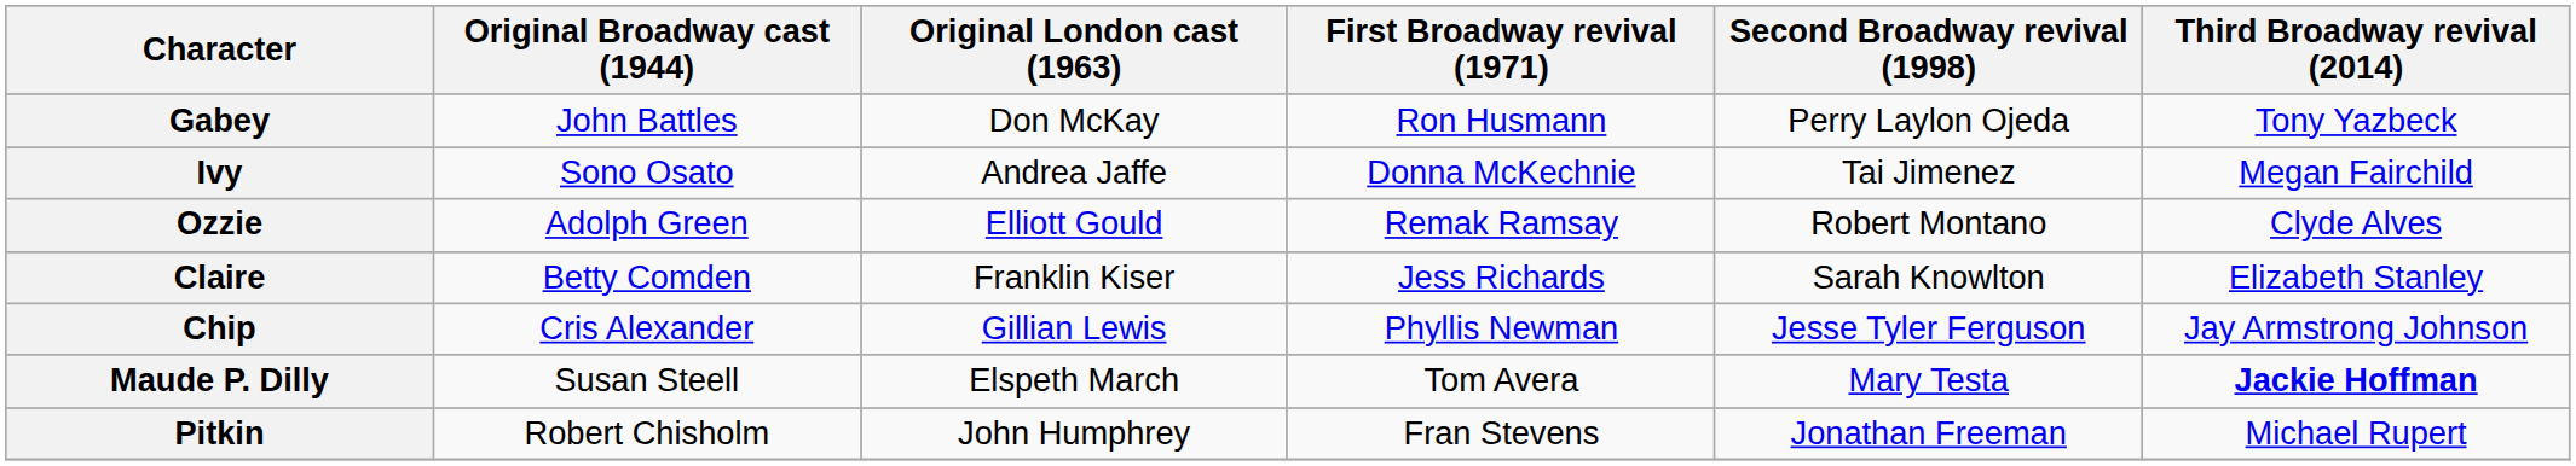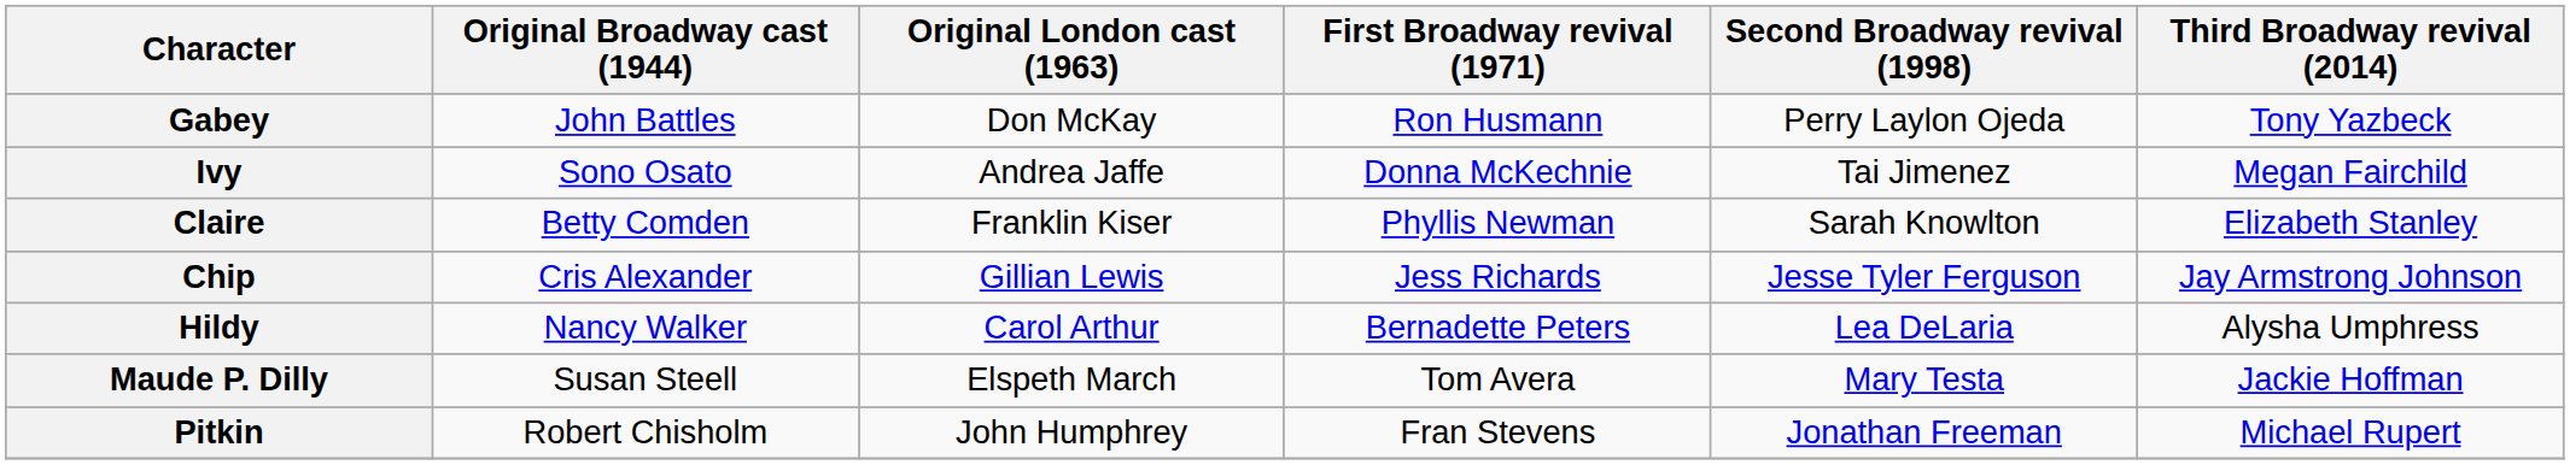 <table class="wikitable" style="text-align:center">
 <tr>
 <th style="width:8.3%;">Character</th>
 <th style="width:8.3%;">Original Broadway cast<br>(1944)</th>
 <th style="width:8.3%;">Original London cast<br>(1963)</th>
 <th style="width:8.3%;">First Broadway revival<br>(1971)</th>
 <th style="width:8.3%;">Second Broadway revival<br>(1998)</th>
 <th style="width:8.3%;">Third Broadway revival<br>(2014)</th>
 </tr>
 <tr>
 <th>Gabey</th>
 <td style="text-align:center;"><a href='#'>John Battles</a></td>
 <td style="text-align:center;">Don McKay</td>
 <td style="text-align:center;"><a href='#'>Ron Husmann</a></td>
 <td style="text-align:center;">Perry Laylon Ojeda</td>
 <td style="text-align:center;"><a href='#'>Tony Yazbeck</a></td>
 </tr>
 <tr>
 <th>Ivy</th>
 <td style="text-align:center;"><a href='#'>Sono Osato</a></td>
 <td style="text-align:center;">Andrea Jaffe</td>
 <td style="text-align:center;"><a href='#'>Donna McKechnie</a></td>
 <td style="text-align:center;">Tai Jimenez</td>
 <td style="text-align:center;"><a href='#'>Megan Fairchild</a></td>
 </tr>
 <tr>
-<th>Ozzie</th>
-<td style="text-align:center;"><a href='#'>Adolph Green</a></td>
-<td style="text-align:center;"><a href='#'>Elliott Gould</a></td>
-<td style="text-align:center;"><a href='#'>Remak Ramsay</a></td>
-<td style="text-align:center;">Robert Montano</td>
-<td style="text-align:center;"><a href='#'>Clyde Alves</a></td>
-</tr>
-<tr>
 <th>Claire</th>
 <td style="text-align:center;"><a href='#'>Betty Comden</a></td>
 <td style="text-align:center;">Franklin Kiser</td>
-<td style="text-align:center;"><a href='#'>Jess Richards</a></td>
+<td style="text-align:center;"><a href='#'>Phyllis Newman</a></td>
 <td style="text-align:center;">Sarah Knowlton</td>
 <td style="text-align:center;"><a href='#'>Elizabeth Stanley</a></td>
 </tr>
 <tr>
 <th>Chip</th>
 <td style="text-align:center;"><a href='#'>Cris Alexander</a></td>
 <td style="text-align:center;"><a href='#'>Gillian Lewis</a></td>
-<td style="text-align:center;"><a href='#'>Phyllis Newman</a></td>
+<td style="text-align:center;"><a href='#'>Jess Richards</a></td>
 <td style="text-align:center;"><a href='#'>Jesse Tyler Ferguson</a></td>
 <td style="text-align:center;"><a href='#'>Jay Armstrong Johnson</a></td>
+</tr>
+<tr>
+<th>Hildy</th>
+<td style="text-align:center;"><a href='#'>Nancy Walker</a></td>
+<td style="text-align:center;"><a href='#'>Carol Arthur</a></td>
+<td style="text-align:center;"><a href='#'>Bernadette Peters</a></td>
+<td style="text-align:center;"><a href='#'>Lea DeLaria</a></td>
+<td style="text-align:center;">Alysha Umphress</td>
 </tr>
 <tr>
 <th>Maude P. Dilly</th>
 <td style="text-align:center;">Susan Steell</td>
 <td style="text-align:center;">Elspeth March</td>
 <td style="text-align:center;">Tom Avera</td>
 <td style="text-align:center;"><a href='#'>Mary Testa</a></td>
-<td style="text-align:center;"><strong><a href='#'>Jackie Hoffman</a></strong></td>
+<td style="text-align:center;"><a href='#'>Jackie Hoffman</a></td>
 </tr>
 <tr>
 <th>Pitkin</th>
 <td style="text-align:center;">Robert Chisholm</td>
 <td style="text-align:center;">John Humphrey</td>
 <td style="text-align:center;">Fran Stevens</td>
 <td style="text-align:center;"><a href='#'>Jonathan Freeman</a></td>
 <td style="text-align:center;"><a href='#'>Michael Rupert</a></td>
 </tr>
 <tr>
 </tr>
 </table>
